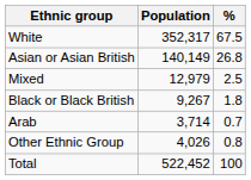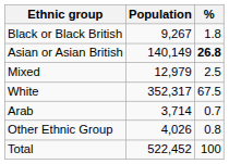 <table class="wikitable">
 <tr>
 <th>Ethnic group</th>
 <th>Population</th>
 <th>%</th>
 </tr>
 <tr>
-<td>White</td>
-<td style="text-align:right;">352,317</td>
-<td style="text-align:right;">67.5</td>
+<td>Black or Black British</td>
+<td style="text-align:right;">9,267</td>
+<td style="text-align:right;">1.8</td>
 </tr>
 <tr>
 <td>Asian or Asian British</td>
 <td style="text-align:right;">140,149</td>
-<td style="text-align:right;">26.8</td>
+<td style="text-align:right;"><strong>26.8</strong></td>
 </tr>
 <tr>
 <td>Mixed</td>
 <td style="text-align:right;">12,979</td>
 <td style="text-align:right;">2.5</td>
 </tr>
 <tr>
-<td>Black or Black British</td>
-<td style="text-align:right;">9,267</td>
-<td style="text-align:right;">1.8</td>
+<td>White</td>
+<td style="text-align:right;">352,317</td>
+<td style="text-align:right;">67.5</td>
 </tr>
 <tr>
 <td>Arab</td>
 <td style="text-align:right;">3,714</td>
 <td style="text-align:right;">0.7</td>
 </tr>
 <tr>
 <td>Other Ethnic Group</td>
 <td style="text-align:right;">4,026</td>
 <td style="text-align:right;">0.8</td>
 </tr>
 <tr>
 <td>Total</td>
 <td style="text-align:right;">522,452</td>
 <td style="text-align:right;">100</td>
 </tr>
 </table>
